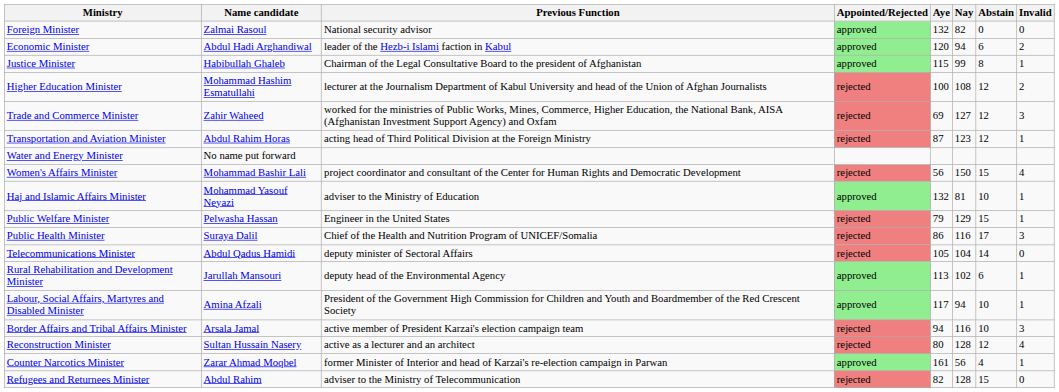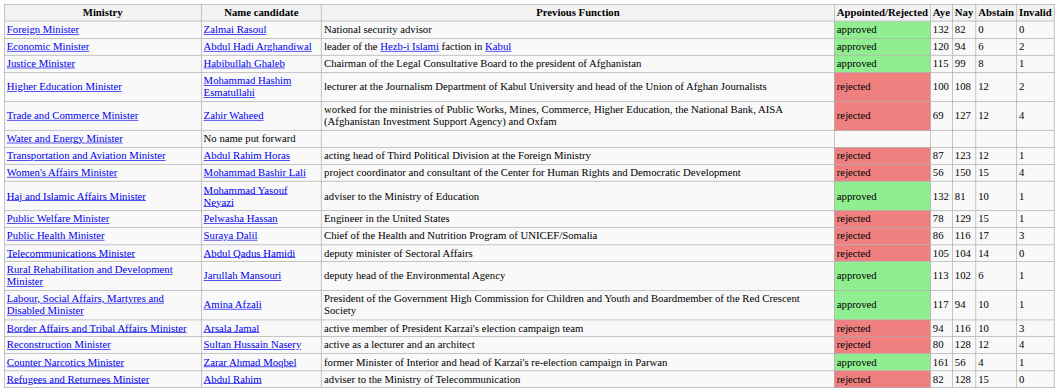 <table class="wikitable sortable">
 <tr>
 <th>Ministry</th>
 <th>Name candidate</th>
 <th>Previous Function</th>
 <th>Appointed/Rejected </th>
 <th>Aye</th>
 <th>Nay</th>
 <th>Abstain</th>
 <th>Invalid</th>
 </tr>
 <tr>
 <td><a href='#'>Foreign Minister</a></td>
 <td><a href='#'>Zalmai Rasoul</a></td>
 <td>National security advisor</td>
 <td bgcolor=#90EE90>approved</td>
 <td>132</td>
 <td>82</td>
 <td>0</td>
 <td>0</td>
 </tr>
 <tr>
 <td><a href='#'>Economic Minister</a></td>
 <td><a href='#'>Abdul Hadi Arghandiwal</a></td>
 <td>leader of the <a href='#'>Hezb-i Islami</a> faction in <a href='#'>Kabul</a></td>
 <td bgcolor=#90EE90>approved</td>
 <td>120</td>
 <td>94</td>
 <td>6</td>
 <td>2</td>
 </tr>
 <tr>
 <td><a href='#'>Justice Minister</a></td>
 <td><a href='#'>Habibullah Ghaleb</a></td>
 <td>Chairman of the Legal Consultative Board to the president of Afghanistan</td>
 <td bgcolor=#90EE90>approved</td>
 <td>115</td>
 <td>99</td>
 <td>8</td>
 <td>1</td>
 </tr>
 <tr>
 <td><a href='#'>Higher Education Minister</a></td>
 <td><a href='#'>Mohammad Hashim Esmatullahi</a></td>
 <td>lecturer at the Journalism Department of Kabul University and head of the Union of Afghan Journalists</td>
 <td bgcolor=#F08080>rejected</td>
 <td>100</td>
 <td>108</td>
 <td>12</td>
 <td>2</td>
 </tr>
 <tr>
 <td><a href='#'>Trade and Commerce Minister</a></td>
 <td><a href='#'>Zahir Waheed</a></td>
 <td>worked for the ministries of Public Works, Mines, Commerce, Higher Education, the National Bank, AISA (Afghanistan Investment Support Agency) and Oxfam</td>
 <td bgcolor=#F08080>rejected</td>
 <td>69</td>
 <td>127</td>
 <td>12</td>
-<td>3</td>
+<td>4</td>
+</tr>
+<tr>
+<td><a href='#'>Water and Energy Minister</a></td>
+<td>No name put forward</td>
+<td></td>
+<td></td>
+<td></td>
+<td></td>
+<td></td>
+<td></td>
 </tr>
 <tr>
 <td><a href='#'>Transportation and Aviation Minister</a></td>
 <td><a href='#'>Abdul Rahim Horas</a></td>
 <td>acting head of Third Political Division at the Foreign Ministry</td>
 <td bgcolor=#F08080>rejected</td>
 <td>87</td>
 <td>123</td>
 <td>12</td>
 <td>1</td>
-</tr>
-<tr>
-<td><a href='#'>Water and Energy Minister</a></td>
-<td>No name put forward</td>
-<td></td>
-<td></td>
-<td></td>
-<td></td>
-<td></td>
-<td></td>
 </tr>
 <tr>
 <td><a href='#'>Women's Affairs Minister</a></td>
 <td><a href='#'>Mohammad Bashir Lali</a></td>
 <td>project coordinator and consultant of the Center for Human Rights and Democratic Development</td>
 <td bgcolor=#F08080>rejected</td>
 <td>56</td>
 <td>150</td>
 <td>15</td>
 <td>4</td>
 </tr>
 <tr>
 <td><a href='#'>Haj and Islamic Affairs Minister</a></td>
 <td><a href='#'>Mohammad Yasouf Neyazi</a></td>
 <td>adviser to the Ministry of Education</td>
 <td bgcolor=#90EE90>approved</td>
 <td>132</td>
 <td>81</td>
 <td>10</td>
 <td>1</td>
 </tr>
 <tr>
 <td><a href='#'>Public Welfare Minister</a></td>
 <td><a href='#'>Pelwasha Hassan</a></td>
 <td>Engineer in the United States</td>
 <td bgcolor=#F08080>rejected</td>
-<td>79</td>
+<td>78</td>
 <td>129</td>
 <td>15</td>
 <td>1</td>
 </tr>
 <tr>
 <td><a href='#'>Public Health Minister</a></td>
 <td><a href='#'>Suraya Dalil</a></td>
 <td>Chief of the Health and Nutrition Program of UNICEF/Somalia</td>
 <td bgcolor=#F08080>rejected</td>
 <td>86</td>
 <td>116</td>
 <td>17</td>
 <td>3</td>
 </tr>
 <tr>
 <td><a href='#'>Telecommunications Minister</a></td>
 <td><a href='#'>Abdul Qadus Hamidi</a></td>
 <td>deputy minister of Sectoral Affairs</td>
 <td bgcolor=#F08080>rejected</td>
 <td>105</td>
 <td>104</td>
 <td>14</td>
 <td>0</td>
 </tr>
 <tr>
 <td><a href='#'>Rural Rehabilitation and Development Minister</a></td>
 <td><a href='#'>Jarullah Mansouri</a></td>
 <td>deputy head of the Environmental Agency</td>
 <td bgcolor=#90EE90>approved</td>
 <td>113</td>
 <td>102</td>
 <td>6</td>
 <td>1</td>
 </tr>
 <tr>
 <td><a href='#'>Labour, Social Affairs, Martyres and Disabled Minister</a></td>
 <td><a href='#'>Amina Afzali</a></td>
 <td>President of the Government High Commission for Children and Youth and Boardmember of the Red Crescent Society</td>
 <td bgcolor=#90EE90>approved</td>
 <td>117</td>
 <td>94</td>
 <td>10</td>
 <td>1</td>
 </tr>
 <tr>
 <td><a href='#'>Border Affairs and Tribal Affairs Minister</a></td>
 <td><a href='#'>Arsala Jamal</a></td>
 <td>active member of President Karzai's election campaign team</td>
 <td bgcolor=#F08080>rejected</td>
 <td>94</td>
 <td>116</td>
 <td>10</td>
 <td>3</td>
 </tr>
 <tr>
 <td><a href='#'>Reconstruction Minister</a></td>
 <td><a href='#'>Sultan Hussain Nasery</a></td>
 <td>active as a lecturer and an architect</td>
 <td bgcolor=#F08080>rejected</td>
 <td>80</td>
 <td>128</td>
 <td>12</td>
 <td>4</td>
 </tr>
 <tr>
 <td><a href='#'>Counter Narcotics Minister</a></td>
 <td><a href='#'>Zarar Ahmad Moqbel</a></td>
 <td>former Minister of Interior and head of Karzai's re-election campaign in Parwan</td>
 <td bgcolor=#90EE90>approved</td>
 <td>161</td>
 <td>56</td>
 <td>4</td>
 <td>1</td>
 </tr>
 <tr>
 <td><a href='#'>Refugees and Returnees Minister</a></td>
 <td><a href='#'>Abdul Rahim</a></td>
 <td>adviser to the Ministry of Telecommunication</td>
 <td bgcolor=#F08080>rejected</td>
 <td>82</td>
 <td>128</td>
 <td>15</td>
 <td>0</td>
 </tr>
 </table>
